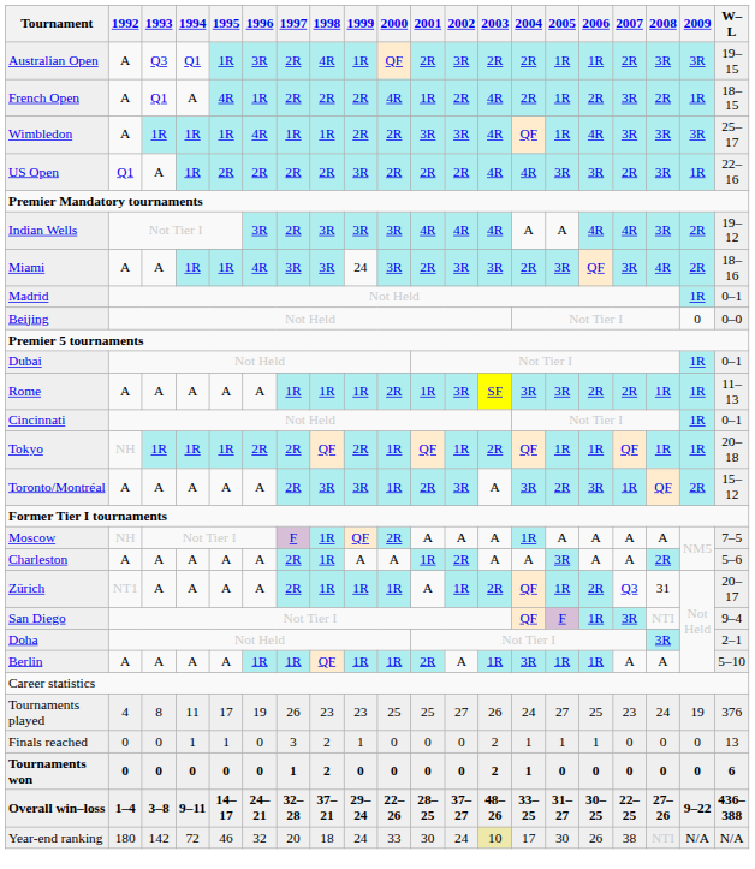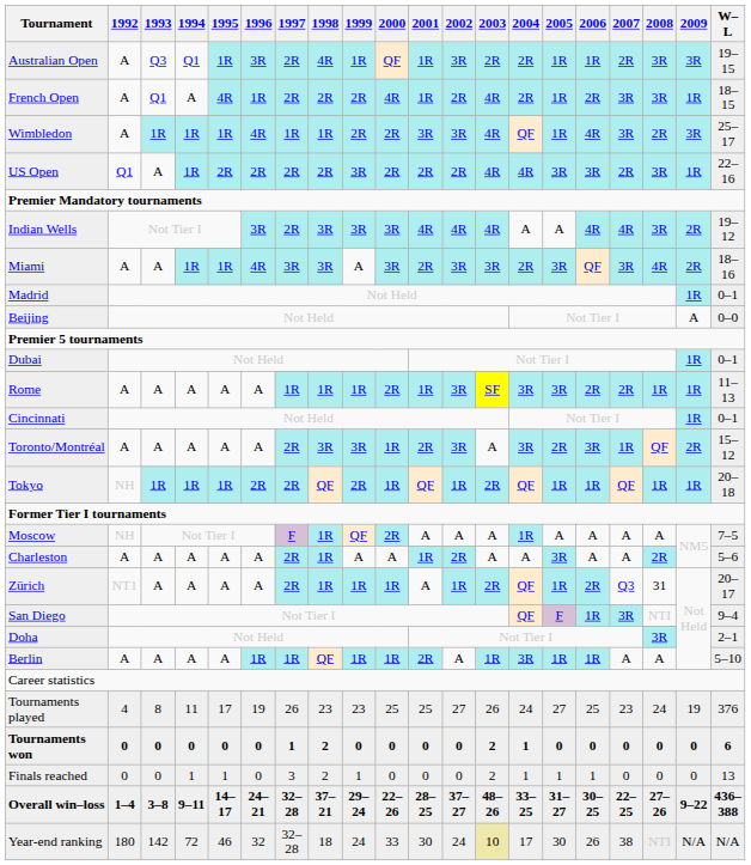 <table class=wikitable style=text-align:center>
 <tr>
 <th>Tournament</th>
 <th><a href='#'>1992</a></th>
 <th><a href='#'>1993</a></th>
 <th><a href='#'>1994</a></th>
 <th><a href='#'>1995</a></th>
 <th><a href='#'>1996</a></th>
 <th><a href='#'>1997</a></th>
 <th><a href='#'>1998</a></th>
 <th><a href='#'>1999</a></th>
 <th><a href='#'>2000</a></th>
 <th><a href='#'>2001</a></th>
 <th><a href='#'>2002</a></th>
 <th><a href='#'>2003</a></th>
 <th><a href='#'>2004</a></th>
 <th><a href='#'>2005</a></th>
 <th><a href='#'>2006</a></th>
 <th><a href='#'>2007</a></th>
 <th><a href='#'>2008</a></th>
 <th><a href='#'>2009</a></th>
 <th>W–L</th>
 </tr>
 <tr>
 <td style=background:#EFEFEF align=left><a href='#'>Australian Open</a></td>
 <td>A</td>
 <td><a href='#'>Q3</a></td>
 <td><a href='#'>Q1</a></td>
 <td style=background:#afeeee><a href='#'>1R</a></td>
 <td style=background:#afeeee><a href='#'>3R</a></td>
 <td style=background:#afeeee><a href='#'>2R</a></td>
 <td style=background:#afeeee><a href='#'>4R</a></td>
 <td style=background:#afeeee><a href='#'>1R</a></td>
 <td style=background:#ffebcd><a href='#'>QF</a></td>
-<td style=background:#afeeee><a href='#'>2R</a></td>
+<td style=background:#afeeee><a href='#'>1R</a></td>
 <td style=background:#afeeee><a href='#'>3R</a></td>
 <td style=background:#afeeee><a href='#'>2R</a></td>
 <td style=background:#afeeee><a href='#'>2R</a></td>
 <td style=background:#afeeee><a href='#'>1R</a></td>
 <td style=background:#afeeee><a href='#'>1R</a></td>
 <td style=background:#afeeee><a href='#'>2R</a></td>
 <td style=background:#afeeee><a href='#'>3R</a></td>
 <td style=background:#afeeee><a href='#'>3R</a></td>
 <td style=background:#efefef>19–15</td>
 </tr>
 <tr>
 <td style=background:#EFEFEF align=left><a href='#'>French Open</a></td>
 <td>A</td>
 <td><a href='#'>Q1</a></td>
 <td>A</td>
 <td style=background:#afeeee><a href='#'>4R</a></td>
 <td style=background:#afeeee><a href='#'>1R</a></td>
 <td style=background:#afeeee><a href='#'>2R</a></td>
 <td style=background:#afeeee><a href='#'>2R</a></td>
 <td style=background:#afeeee><a href='#'>2R</a></td>
 <td style=background:#afeeee><a href='#'>4R</a></td>
 <td style=background:#afeeee><a href='#'>1R</a></td>
 <td style=background:#afeeee><a href='#'>2R</a></td>
 <td style=background:#afeeee><a href='#'>4R</a></td>
 <td style=background:#afeeee><a href='#'>2R</a></td>
 <td style=background:#afeeee><a href='#'>1R</a></td>
 <td style=background:#afeeee><a href='#'>2R</a></td>
 <td style=background:#afeeee><a href='#'>3R</a></td>
-<td style=background:#afeeee><a href='#'>2R</a></td>
+<td style=background:#afeeee><a href='#'>3R</a></td>
 <td style=background:#afeeee><a href='#'>1R</a></td>
 <td style=background:#efefef>18–15</td>
 </tr>
 <tr>
 <td style=background:#EFEFEF align=left><a href='#'>Wimbledon</a></td>
 <td>A</td>
 <td style=background:#afeeee><a href='#'>1R</a></td>
 <td style=background:#afeeee><a href='#'>1R</a></td>
 <td style=background:#afeeee><a href='#'>1R</a></td>
 <td style=background:#afeeee><a href='#'>4R</a></td>
 <td style=background:#afeeee><a href='#'>1R</a></td>
 <td style=background:#afeeee><a href='#'>1R</a></td>
 <td style=background:#afeeee><a href='#'>2R</a></td>
 <td style=background:#afeeee><a href='#'>2R</a></td>
 <td style=background:#afeeee><a href='#'>3R</a></td>
 <td style=background:#afeeee><a href='#'>3R</a></td>
 <td style=background:#afeeee><a href='#'>4R</a></td>
 <td style=background:#ffebcd><a href='#'>QF</a></td>
 <td style=background:#afeeee><a href='#'>1R</a></td>
 <td style=background:#afeeee><a href='#'>4R</a></td>
 <td style=background:#afeeee><a href='#'>3R</a></td>
-<td style=background:#afeeee><a href='#'>3R</a></td>
+<td style=background:#afeeee><a href='#'>2R</a></td>
 <td style=background:#afeeee><a href='#'>3R</a></td>
 <td style=background:#efefef>25–17</td>
 </tr>
 <tr>
 <td style=background:#EFEFEF align=left><a href='#'>US Open</a></td>
 <td><a href='#'>Q1</a></td>
 <td>A</td>
 <td style=background:#afeeee><a href='#'>1R</a></td>
 <td style=background:#afeeee><a href='#'>2R</a></td>
 <td style=background:#afeeee><a href='#'>2R</a></td>
 <td style=background:#afeeee><a href='#'>2R</a></td>
 <td style=background:#afeeee><a href='#'>2R</a></td>
 <td style=background:#afeeee><a href='#'>3R</a></td>
 <td style=background:#afeeee><a href='#'>2R</a></td>
 <td style=background:#afeeee><a href='#'>2R</a></td>
 <td style=background:#afeeee><a href='#'>2R</a></td>
 <td style=background:#afeeee><a href='#'>4R</a></td>
 <td style=background:#afeeee><a href='#'>4R</a></td>
 <td style=background:#afeeee><a href='#'>3R</a></td>
 <td style=background:#afeeee><a href='#'>3R</a></td>
 <td style=background:#afeeee><a href='#'>2R</a></td>
 <td style=background:#afeeee><a href='#'>3R</a></td>
 <td style=background:#afeeee><a href='#'>1R</a></td>
 <td style=background:#efefef>22–16</td>
 </tr>
 <tr>
 <td colspan=20 align=left><strong>Premier Mandatory tournaments</strong></td>
 </tr>
 <tr>
 <td style=background:#EFEFEF align=left><a href='#'>Indian Wells</a></td>
 <td colspan=4 style=color:#ccc>Not Tier I</td>
 <td style=background:#afeeee><a href='#'>3R</a></td>
 <td style=background:#afeeee><a href='#'>2R</a></td>
 <td style=background:#afeeee><a href='#'>3R</a></td>
 <td style=background:#afeeee><a href='#'>3R</a></td>
 <td style=background:#afeeee><a href='#'>3R</a></td>
 <td style=background:#afeeee><a href='#'>4R</a></td>
 <td style=background:#afeeee><a href='#'>4R</a></td>
 <td style=background:#afeeee><a href='#'>4R</a></td>
 <td>A</td>
 <td>A</td>
 <td style=background:#afeeee><a href='#'>4R</a></td>
 <td style=background:#afeeee><a href='#'>4R</a></td>
 <td style=background:#afeeee><a href='#'>3R</a></td>
 <td style=background:#afeeee><a href='#'>2R</a></td>
 <td style=background:#efefef>19–12</td>
 </tr>
 <tr>
 <td style=background:#EFEFEF align=left><a href='#'>Miami</a></td>
 <td>A</td>
 <td>A</td>
 <td style=background:#afeeee><a href='#'>1R</a></td>
 <td style=background:#afeeee><a href='#'>1R</a></td>
 <td style=background:#afeeee><a href='#'>4R</a></td>
 <td style=background:#afeeee><a href='#'>3R</a></td>
 <td style=background:#afeeee><a href='#'>3R</a></td>
-<td>24</td>
+<td>A</td>
 <td style=background:#afeeee><a href='#'>3R</a></td>
 <td style=background:#afeeee><a href='#'>2R</a></td>
 <td style=background:#afeeee><a href='#'>3R</a></td>
 <td style=background:#afeeee><a href='#'>3R</a></td>
 <td style=background:#afeeee><a href='#'>2R</a></td>
 <td style=background:#afeeee><a href='#'>3R</a></td>
 <td style=background:#ffebcd><a href='#'>QF</a></td>
 <td style=background:#afeeee><a href='#'>3R</a></td>
 <td style=background:#afeeee><a href='#'>4R</a></td>
 <td style=background:#afeeee><a href='#'>2R</a></td>
 <td style=background:#efefef>18–16</td>
 </tr>
 <tr>
 <td style=background:#EFEFEF align=left><a href='#'>Madrid</a></td>
 <td colspan=17 style=color:#ccc>Not Held</td>
 <td style=background:#afeeee><a href='#'>1R</a></td>
 <td style=background:#efefef>0–1</td>
 </tr>
 <tr>
 <td style=background:#EFEFEF align=left><a href='#'>Beijing</a></td>
 <td colspan=12 style=color:#ccc>Not Held</td>
 <td colspan=5 style=color:#ccc>Not Tier I</td>
-<td>0</td>
+<td>A</td>
 <td style=background:#efefef>0–0</td>
 </tr>
 <tr>
 <td colspan=20 align=left><strong>Premier 5 tournaments</strong></td>
 </tr>
 <tr>
 <td style=background:#EFEFEF align=left><a href='#'>Dubai</a></td>
 <td colspan=9 style=color:#ccc>Not Held</td>
 <td colspan=8 style=color:#ccc>Not Tier I</td>
 <td style=background:#afeeee><a href='#'>1R</a></td>
 <td style=background:#efefef>0–1</td>
 </tr>
 <tr>
 <td style=background:#EFEFEF align=left><a href='#'>Rome</a></td>
 <td>A</td>
 <td>A</td>
 <td>A</td>
 <td>A</td>
 <td>A</td>
 <td style=background:#afeeee><a href='#'>1R</a></td>
 <td style=background:#afeeee><a href='#'>1R</a></td>
 <td style=background:#afeeee><a href='#'>1R</a></td>
 <td style=background:#afeeee><a href='#'>2R</a></td>
 <td style=background:#afeeee><a href='#'>1R</a></td>
 <td style=background:#afeeee><a href='#'>3R</a></td>
 <td style=background:yellow><a href='#'>SF</a></td>
 <td style=background:#afeeee><a href='#'>3R</a></td>
 <td style=background:#afeeee><a href='#'>3R</a></td>
 <td style=background:#afeeee><a href='#'>2R</a></td>
 <td style=background:#afeeee><a href='#'>2R</a></td>
 <td style=background:#afeeee><a href='#'>1R</a></td>
 <td style=background:#afeeee><a href='#'>1R</a></td>
 <td style=background:#efefef>11–13</td>
 </tr>
 <tr>
 <td style=background:#EFEFEF align=left><a href='#'>Cincinnati</a></td>
 <td colspan=12 style=color:#ccc>Not Held</td>
 <td colspan=5 style=color:#ccc>Not Tier I</td>
 <td style=background:#afeeee><a href='#'>1R</a></td>
 <td style=background:#efefef>0–1</td>
 </tr>
 <tr>
+<td style=background:#EFEFEF align=left><a href='#'>Toronto/Montréal</a></td>
+<td>A</td>
+<td>A</td>
+<td>A</td>
+<td>A</td>
+<td>A</td>
+<td style=background:#afeeee><a href='#'>2R</a></td>
+<td style=background:#afeeee><a href='#'>3R</a></td>
+<td style=background:#afeeee><a href='#'>3R</a></td>
+<td style=background:#afeeee><a href='#'>1R</a></td>
+<td style=background:#afeeee><a href='#'>2R</a></td>
+<td style=background:#afeeee><a href='#'>3R</a></td>
+<td>A</td>
+<td style=background:#afeeee><a href='#'>3R</a></td>
+<td style=background:#afeeee><a href='#'>2R</a></td>
+<td style=background:#afeeee><a href='#'>3R</a></td>
+<td style=background:#afeeee><a href='#'>1R</a></td>
+<td style=background:#ffebcd><a href='#'>QF</a></td>
+<td style=background:#afeeee><a href='#'>2R</a></td>
+<td style=background:#efefef>15–12</td>
+</tr>
+<tr>
 <td style=background:#EFEFEF align=left><a href='#'>Tokyo</a></td>
 <td style=color:#ccc>NH</td>
 <td style=background:#afeeee><a href='#'>1R</a></td>
 <td style=background:#afeeee><a href='#'>1R</a></td>
 <td style=background:#afeeee><a href='#'>1R</a></td>
 <td style=background:#afeeee><a href='#'>2R</a></td>
 <td style=background:#afeeee><a href='#'>2R</a></td>
 <td style=background:#ffebcd><a href='#'>QF</a></td>
 <td style=background:#afeeee><a href='#'>2R</a></td>
 <td style=background:#afeeee><a href='#'>1R</a></td>
 <td style=background:#ffebcd><a href='#'>QF</a></td>
 <td style=background:#afeeee><a href='#'>1R</a></td>
 <td style=background:#afeeee><a href='#'>2R</a></td>
 <td style=background:#ffebcd><a href='#'>QF</a></td>
 <td style=background:#afeeee><a href='#'>1R</a></td>
 <td style=background:#afeeee><a href='#'>1R</a></td>
 <td style=background:#ffebcd><a href='#'>QF</a></td>
 <td style=background:#afeeee><a href='#'>1R</a></td>
 <td style=background:#afeeee><a href='#'>1R</a></td>
 <td style=background:#efefef>20–18</td>
-</tr>
-<tr>
-<td style=background:#EFEFEF align=left><a href='#'>Toronto/Montréal</a></td>
-<td>A</td>
-<td>A</td>
-<td>A</td>
-<td>A</td>
-<td>A</td>
-<td style=background:#afeeee><a href='#'>2R</a></td>
-<td style=background:#afeeee><a href='#'>3R</a></td>
-<td style=background:#afeeee><a href='#'>3R</a></td>
-<td style=background:#afeeee><a href='#'>1R</a></td>
-<td style=background:#afeeee><a href='#'>2R</a></td>
-<td style=background:#afeeee><a href='#'>3R</a></td>
-<td>A</td>
-<td style=background:#afeeee><a href='#'>3R</a></td>
-<td style=background:#afeeee><a href='#'>2R</a></td>
-<td style=background:#afeeee><a href='#'>3R</a></td>
-<td style=background:#afeeee><a href='#'>1R</a></td>
-<td style=background:#ffebcd><a href='#'>QF</a></td>
-<td style=background:#afeeee><a href='#'>2R</a></td>
-<td style=background:#efefef>15–12</td>
 </tr>
 <tr>
 <td colspan=20 align=left><strong>Former Tier I tournaments</strong></td>
 </tr>
 <tr>
 <td style=background:#EFEFEF align=left><a href='#'>Moscow</a></td>
 <td style=color:#ccc>NH</td>
 <td colspan=4 style=color:#ccc>Not Tier I</td>
 <td style=background:thistle><a href='#'>F</a></td>
 <td style=background:#afeeee><a href='#'>1R</a></td>
 <td style=background:#ffebcd><a href='#'>QF</a></td>
 <td style=background:#afeeee><a href='#'>2R</a></td>
 <td>A</td>
 <td>A</td>
 <td>A</td>
 <td style=background:#afeeee><a href='#'>1R</a></td>
 <td>A</td>
 <td>A</td>
 <td>A</td>
 <td>A</td>
 <td rowspan=2 style=color:#ccc>NM5</td>
 <td style=background:#efefef>7–5</td>
 </tr>
 <tr>
 <td style=background:#EFEFEF align=left><a href='#'>Charleston</a></td>
 <td>A</td>
 <td>A</td>
 <td>A</td>
 <td>A</td>
 <td>A</td>
 <td style=background:#afeeee><a href='#'>2R</a></td>
 <td style=background:#afeeee><a href='#'>1R</a></td>
 <td>A</td>
 <td>A</td>
 <td style=background:#afeeee><a href='#'>1R</a></td>
 <td style=background:#afeeee><a href='#'>2R</a></td>
 <td>A</td>
 <td>A</td>
 <td style=background:#afeeee><a href='#'>3R</a></td>
 <td>A</td>
 <td>A</td>
 <td style=background:#afeeee><a href='#'>2R</a></td>
 <td style=background:#efefef>5–6</td>
 </tr>
 <tr>
 <td style=background:#EFEFEF align=left><a href='#'>Zürich</a></td>
 <td style=color:#ccc>NT1</td>
 <td>A</td>
 <td>A</td>
 <td>A</td>
 <td>A</td>
 <td style=background:#afeeee><a href='#'>2R</a></td>
 <td style=background:#afeeee><a href='#'>1R</a></td>
 <td style=background:#afeeee><a href='#'>1R</a></td>
 <td style=background:#afeeee><a href='#'>1R</a></td>
 <td>A</td>
 <td style=background:#afeeee><a href='#'>1R</a></td>
 <td style=background:#afeeee><a href='#'>2R</a></td>
 <td style=background:#ffebcd><a href='#'>QF</a></td>
 <td style=background:#afeeee><a href='#'>1R</a></td>
 <td style=background:#afeeee><a href='#'>2R</a></td>
 <td><a href='#'>Q3</a></td>
 <td>31</td>
 <td rowspan=4 style=color:#ccc>Not<br>Held</td>
 <td style=background:#efefef>20–17</td>
 </tr>
 <tr>
 <td style=background:#EFEFEF align=left><a href='#'>San Diego</a></td>
 <td colspan=12 style=color:#ccc>Not Tier I</td>
 <td style=background:#ffebcd><a href='#'>QF</a></td>
 <td style=background:thistle><a href='#'>F</a></td>
 <td style=background:#afeeee><a href='#'>1R</a></td>
 <td style=background:#afeeee><a href='#'>3R</a></td>
 <td style=color:#ccc>NTI</td>
 <td style=background:#efefef>9–4</td>
 </tr>
 <tr>
 <td style=background:#EFEFEF align=left><a href='#'>Doha</a></td>
 <td colspan=9 style=color:#ccc>Not Held</td>
 <td colspan=7 style=color:#ccc>Not Tier I</td>
 <td style=background:#afeeee><a href='#'>3R</a></td>
 <td style=background:#efefef>2–1</td>
 </tr>
 <tr>
 <td style=background:#EFEFEF align=left><a href='#'>Berlin</a></td>
 <td>A</td>
 <td>A</td>
 <td>A</td>
 <td>A</td>
 <td style=background:#afeeee><a href='#'>1R</a></td>
 <td style=background:#afeeee><a href='#'>1R</a></td>
 <td style=background:#ffebcd><a href='#'>QF</a></td>
 <td style=background:#afeeee><a href='#'>1R</a></td>
 <td style=background:#afeeee><a href='#'>1R</a></td>
 <td style=background:#afeeee><a href='#'>2R</a></td>
 <td>A</td>
 <td style=background:#afeeee><a href='#'>1R</a></td>
 <td style=background:#afeeee><a href='#'>3R</a></td>
 <td style=background:#afeeee><a href='#'>1R</a></td>
 <td style=background:#afeeee><a href='#'>1R</a></td>
 <td>A</td>
 <td>A</td>
 <td style=background:#efefef>5–10</td>
 </tr>
 <tr>
 <td colspan=20 align=left>Career statistics</td>
 </tr>
 <tr>
 <td style=background:#EFEFEF align=left>Tournaments played</td>
 <td style=background:#efefef>4</td>
 <td style=background:#efefef>8</td>
 <td style=background:#efefef>11</td>
 <td style=background:#efefef>17</td>
 <td style=background:#efefef>19</td>
 <td style=background:#efefef>26</td>
 <td style=background:#efefef>23</td>
 <td style=background:#efefef>23</td>
 <td style=background:#efefef>25</td>
 <td style=background:#efefef>25</td>
 <td style=background:#efefef>27</td>
 <td style=background:#efefef>26</td>
 <td style=background:#efefef>24</td>
 <td style=background:#efefef>27</td>
 <td style=background:#efefef>25</td>
 <td style=background:#efefef>23</td>
 <td style=background:#efefef>24</td>
 <td style=background:#efefef>19</td>
 <td style=background:#efefef>376</td>
 </tr>
+<tr style=background:#efefef;font-weight:bold>
+<td align=left>Tournaments won</td>
+<td>0</td>
+<td>0</td>
+<td>0</td>
+<td>0</td>
+<td>0</td>
+<td>1</td>
+<td>2</td>
+<td>0</td>
+<td>0</td>
+<td>0</td>
+<td>0</td>
+<td>2</td>
+<td>1</td>
+<td>0</td>
+<td>0</td>
+<td>0</td>
+<td>0</td>
+<td>0</td>
+<td>6</td>
+</tr>
 <tr>
 <td style=background:#EFEFEF align=left>Finals reached</td>
 <td style=background:#efefef>0</td>
 <td style=background:#efefef>0</td>
 <td style=background:#efefef>1</td>
 <td style=background:#efefef>1</td>
 <td style=background:#efefef>0</td>
 <td style=background:#efefef>3</td>
 <td style=background:#efefef>2</td>
 <td style=background:#efefef>1</td>
 <td style=background:#efefef>0</td>
 <td style=background:#efefef>0</td>
 <td style=background:#efefef>0</td>
 <td style=background:#efefef>2</td>
 <td style=background:#efefef>1</td>
 <td style=background:#efefef>1</td>
 <td style=background:#efefef>1</td>
 <td style=background:#efefef>0</td>
 <td style=background:#efefef>0</td>
 <td style=background:#efefef>0</td>
 <td style=background:#efefef>13</td>
-</tr>
-<tr style=background:#efefef;font-weight:bold>
-<td align=left>Tournaments won</td>
-<td>0</td>
-<td>0</td>
-<td>0</td>
-<td>0</td>
-<td>0</td>
-<td>1</td>
-<td>2</td>
-<td>0</td>
-<td>0</td>
-<td>0</td>
-<td>0</td>
-<td>2</td>
-<td>1</td>
-<td>0</td>
-<td>0</td>
-<td>0</td>
-<td>0</td>
-<td>0</td>
-<td>6</td>
 </tr>
 <tr style=background:#efefef;font-weight:bold>
 <td align=left>Overall win–loss</td>
 <td>1–4</td>
 <td>3–8</td>
 <td>9–11</td>
 <td>14–17</td>
 <td>24–21</td>
 <td>32–28</td>
 <td>37–21</td>
 <td>29–24</td>
 <td>22–26</td>
 <td>28–25</td>
 <td>37–27</td>
 <td>48–26</td>
 <td>33–25</td>
 <td>31–27</td>
 <td>30–25</td>
 <td>22–25</td>
 <td>27–26</td>
 <td>9–22</td>
 <td>436–388</td>
 </tr>
 <tr style=background:#efefef>
 <td align=left>Year-end ranking</td>
 <td>180</td>
 <td>142</td>
 <td>72</td>
 <td>46</td>
 <td>32</td>
-<td>20</td>
+<td>32–28</td>
 <td>18</td>
 <td>24</td>
 <td>33</td>
 <td>30</td>
 <td>24</td>
 <td style=background:#eee8aa>10</td>
 <td>17</td>
 <td>30</td>
 <td>26</td>
 <td>38</td>
 <td style=color:#ccc>NTI</td>
 <td>N/A</td>
 <td>N/A</td>
 </tr>
 </table>
